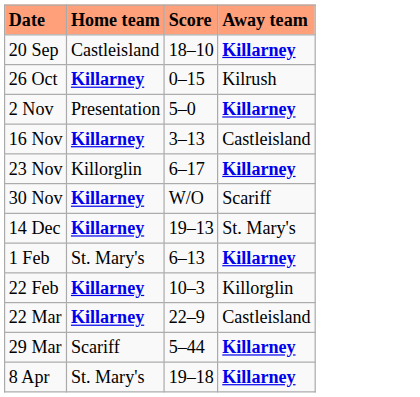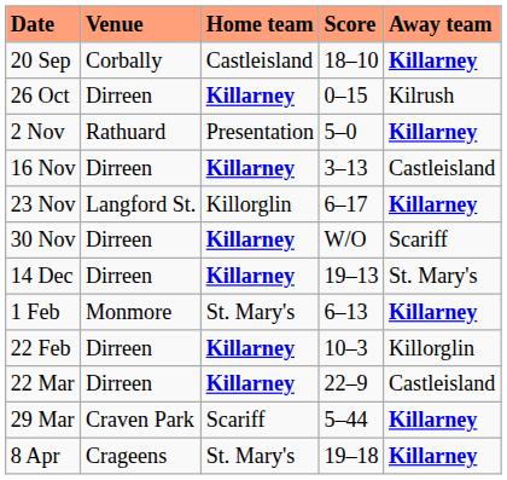 <table class="wikitable" style=" float:left; margin:0.5em auto; font-size:95%">
 <tr bgcolor="#FFA07A">
 <td><strong>Date</strong></td>
+<td><strong>Venue</strong></td>
 <td><strong>Home team</strong></td>
 <td><strong>Score</strong></td>
 <td><strong>Away team</strong></td>
 </tr>
 <tr>
 <td>20 Sep</td>
+<td>Corbally</td>
 <td>Castleisland</td>
 <td>18–10</td>
 <td><strong><a href='#'>Killarney</a></strong></td>
 </tr>
 <tr>
 <td>26 Oct</td>
+<td>Dirreen</td>
 <td><strong><a href='#'>Killarney</a></strong></td>
 <td>0–15</td>
 <td>Kilrush</td>
 </tr>
 <tr>
 <td>2 Nov</td>
+<td>Rathuard</td>
 <td>Presentation</td>
 <td>5–0</td>
 <td><strong><a href='#'>Killarney</a></strong></td>
 </tr>
 <tr>
 <td>16 Nov</td>
+<td>Dirreen</td>
 <td><strong><a href='#'>Killarney</a></strong></td>
 <td>3–13</td>
 <td>Castleisland</td>
 </tr>
 <tr>
 <td>23 Nov</td>
+<td>Langford St.</td>
 <td>Killorglin</td>
 <td>6–17</td>
 <td><strong><a href='#'>Killarney</a></strong></td>
 </tr>
 <tr>
 <td>30 Nov</td>
+<td>Dirreen</td>
 <td><strong><a href='#'>Killarney</a></strong></td>
 <td>W/O</td>
 <td>Scariff</td>
 </tr>
 <tr>
 <td>14 Dec</td>
+<td>Dirreen</td>
 <td><strong><a href='#'>Killarney</a></strong></td>
 <td>19–13</td>
 <td>St. Mary's</td>
 </tr>
 <tr>
 <td>1 Feb</td>
+<td>Monmore</td>
 <td>St. Mary's</td>
 <td>6–13</td>
 <td><strong><a href='#'>Killarney</a></strong></td>
 </tr>
 <tr>
 <td>22 Feb</td>
+<td>Dirreen</td>
 <td><strong><a href='#'>Killarney</a></strong></td>
 <td>10–3</td>
 <td>Killorglin</td>
 </tr>
 <tr>
 <td>22 Mar</td>
+<td>Dirreen</td>
 <td><strong><a href='#'>Killarney</a></strong></td>
 <td>22–9</td>
 <td>Castleisland</td>
 </tr>
 <tr>
 <td>29 Mar</td>
+<td>Craven Park</td>
 <td>Scariff</td>
 <td>5–44</td>
 <td><strong><a href='#'>Killarney</a></strong></td>
 </tr>
 <tr>
 <td>8 Apr</td>
+<td>Crageens</td>
 <td>St. Mary's</td>
 <td>19–18</td>
 <td><strong><a href='#'>Killarney</a></strong></td>
 </tr>
 </table>
